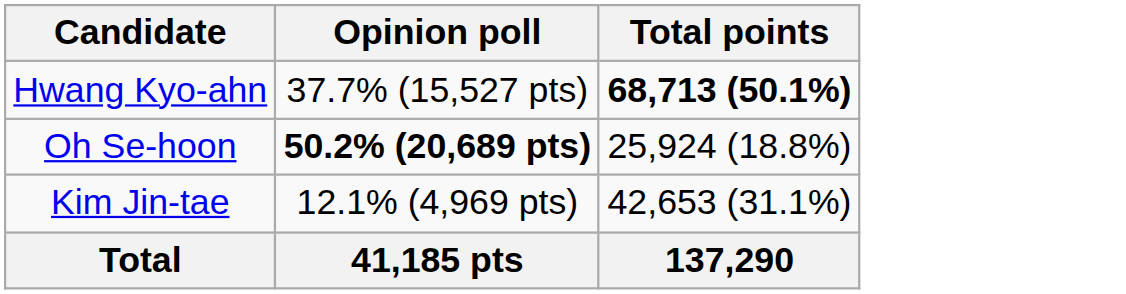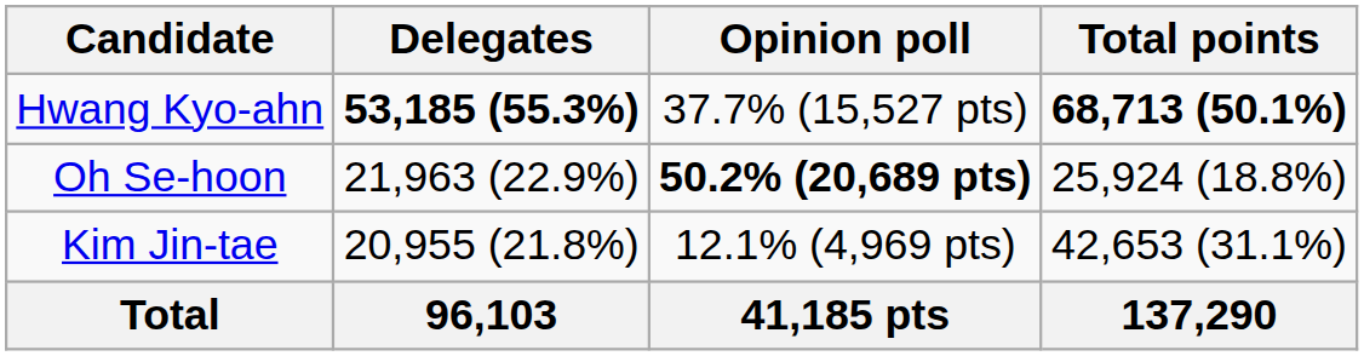 <table class="wikitable" style="text-align:center;">
 <tr>
 <th>Candidate</th>
+<th>Delegates</th>
 <th>Opinion poll</th>
 <th>Total points</th>
 </tr>
 <tr>
 <td><a href='#'>Hwang Kyo-ahn</a></td>
+<td><strong>53,185 (55.3%)</strong></td>
 <td>37.7% (15,527 pts)</td>
 <td><strong>68,713 (50.1%)</strong></td>
 </tr>
 <tr>
 <td><a href='#'>Oh Se-hoon</a></td>
+<td>21,963 (22.9%)</td>
 <td><strong>50.2% (20,689 pts)</strong></td>
 <td>25,924 (18.8%)</td>
 </tr>
 <tr>
 <td><a href='#'>Kim Jin-tae</a></td>
+<td>20,955 (21.8%)</td>
 <td>12.1% (4,969 pts)</td>
 <td>42,653 (31.1%)</td>
 </tr>
 <tr>
 <th>Total</th>
+<th>96,103</th>
 <th>41,185 pts</th>
 <th>137,290</th>
 </tr>
 </table>
